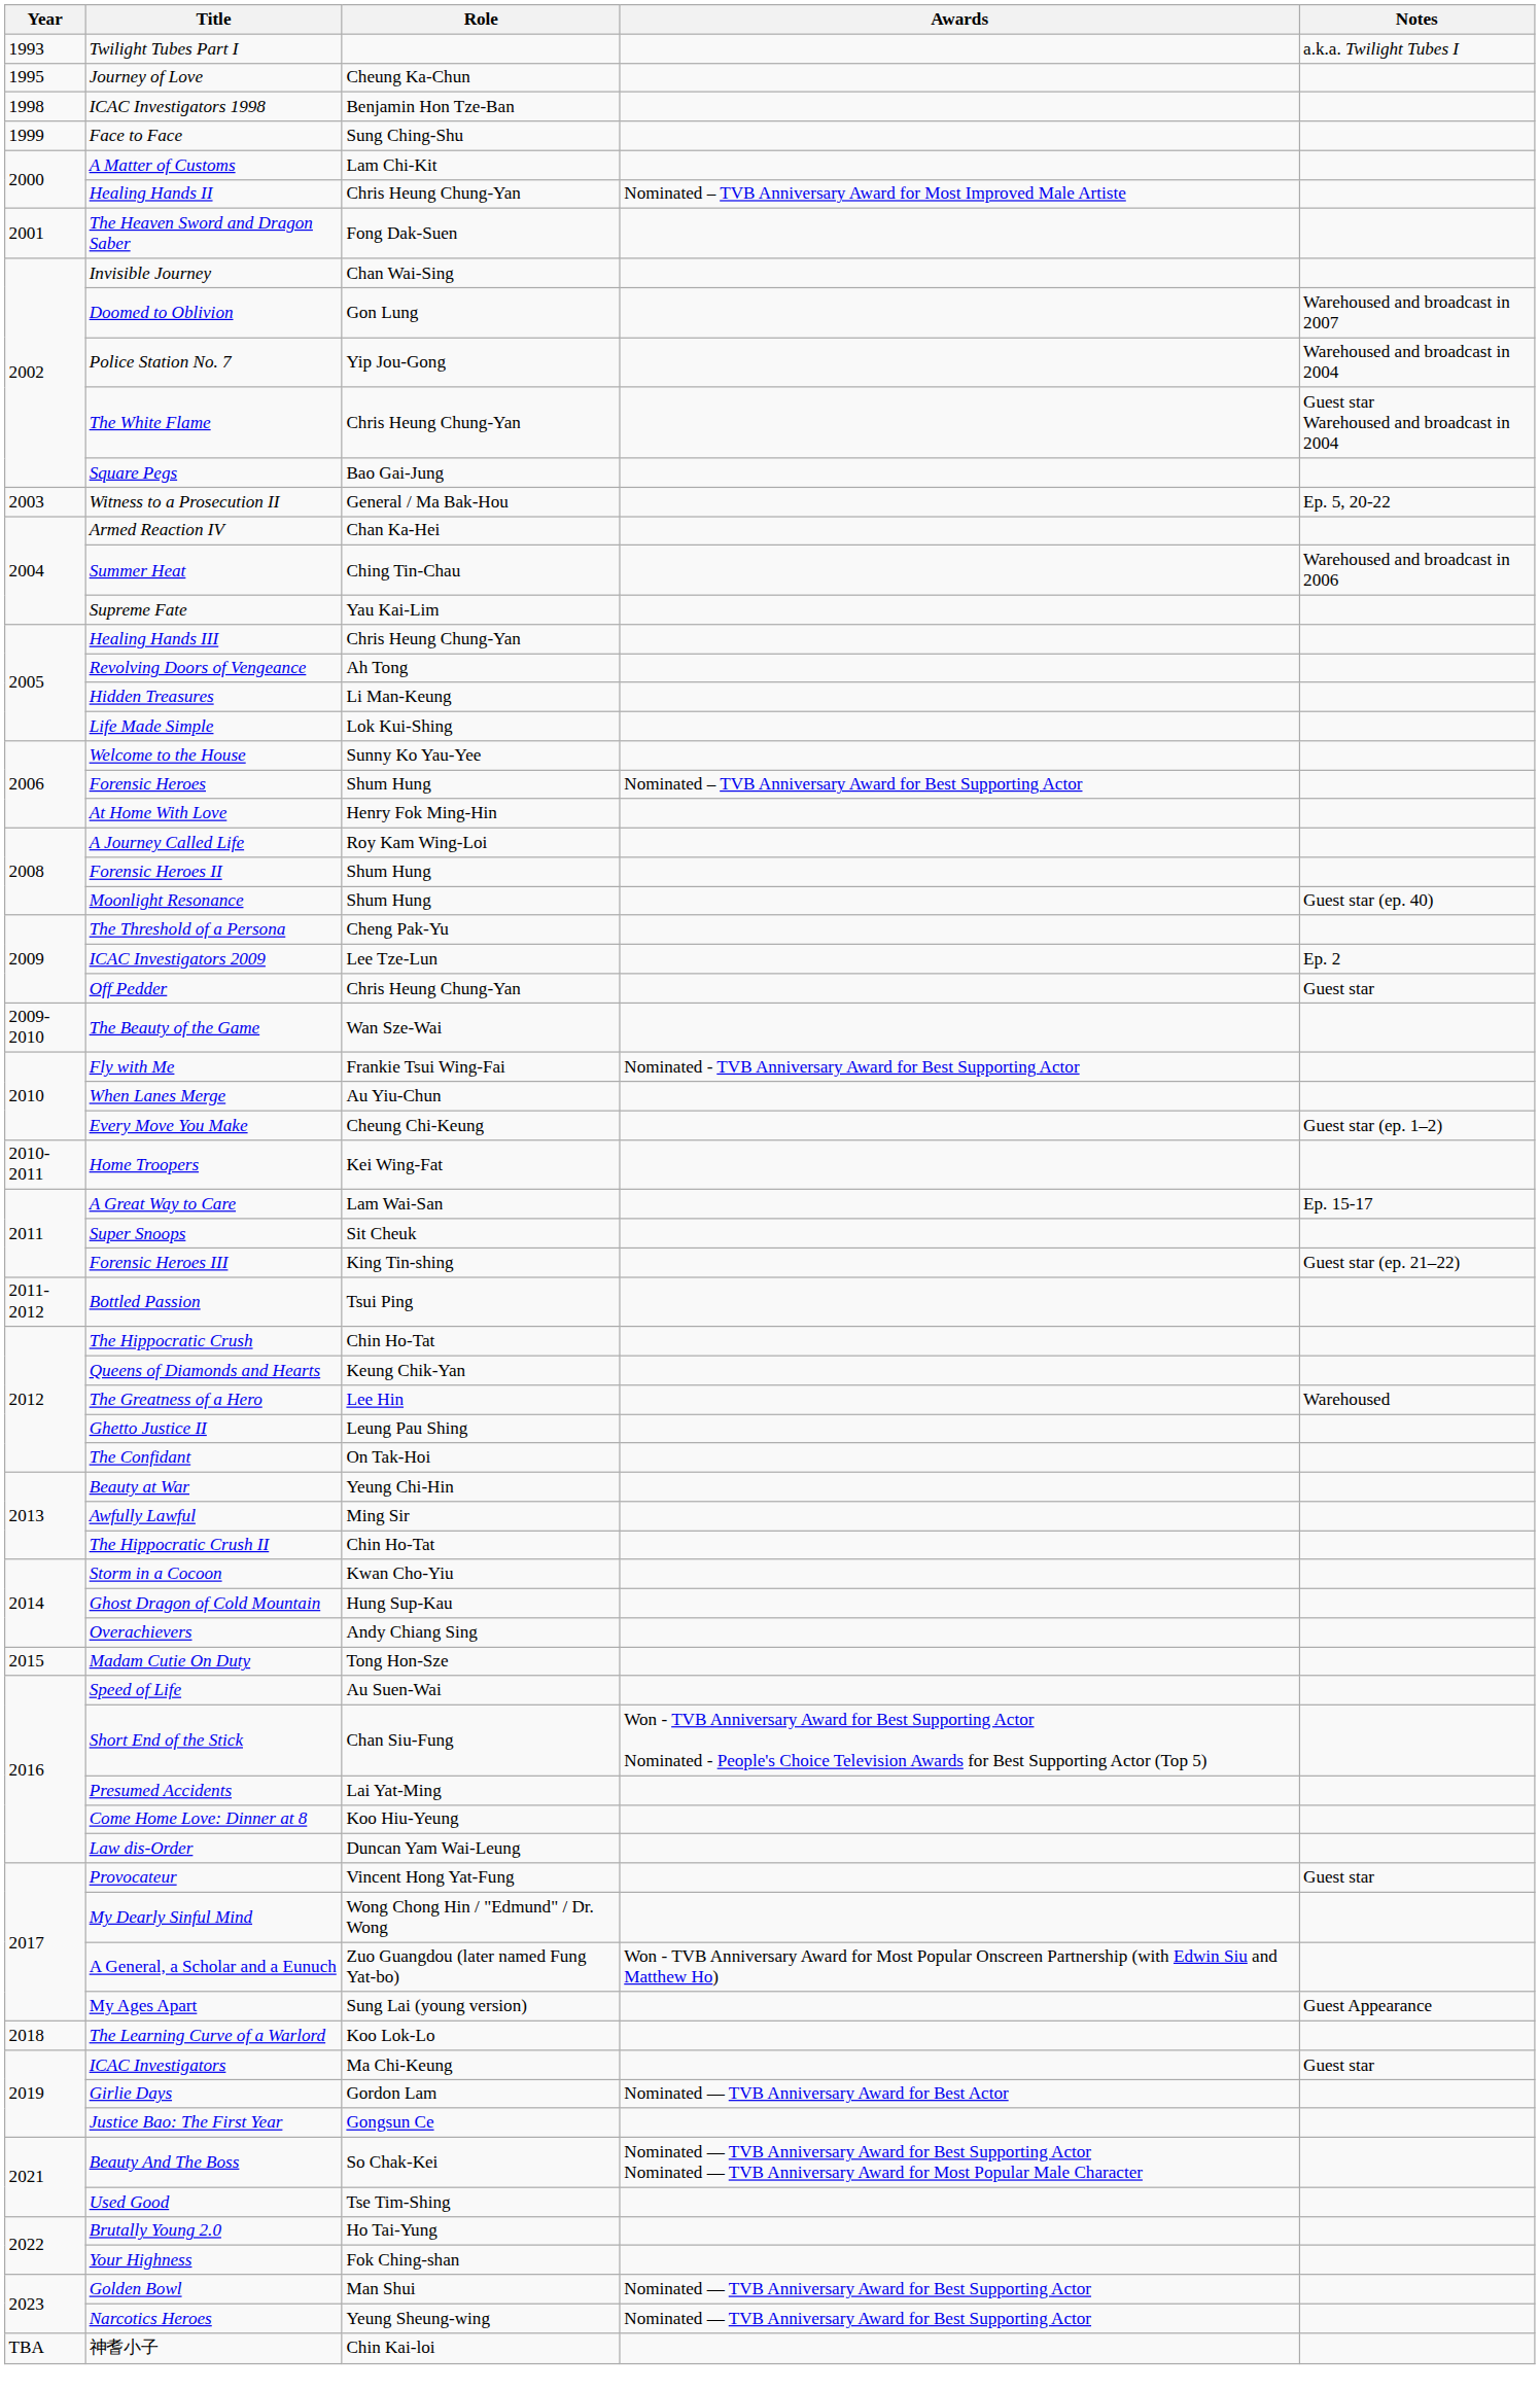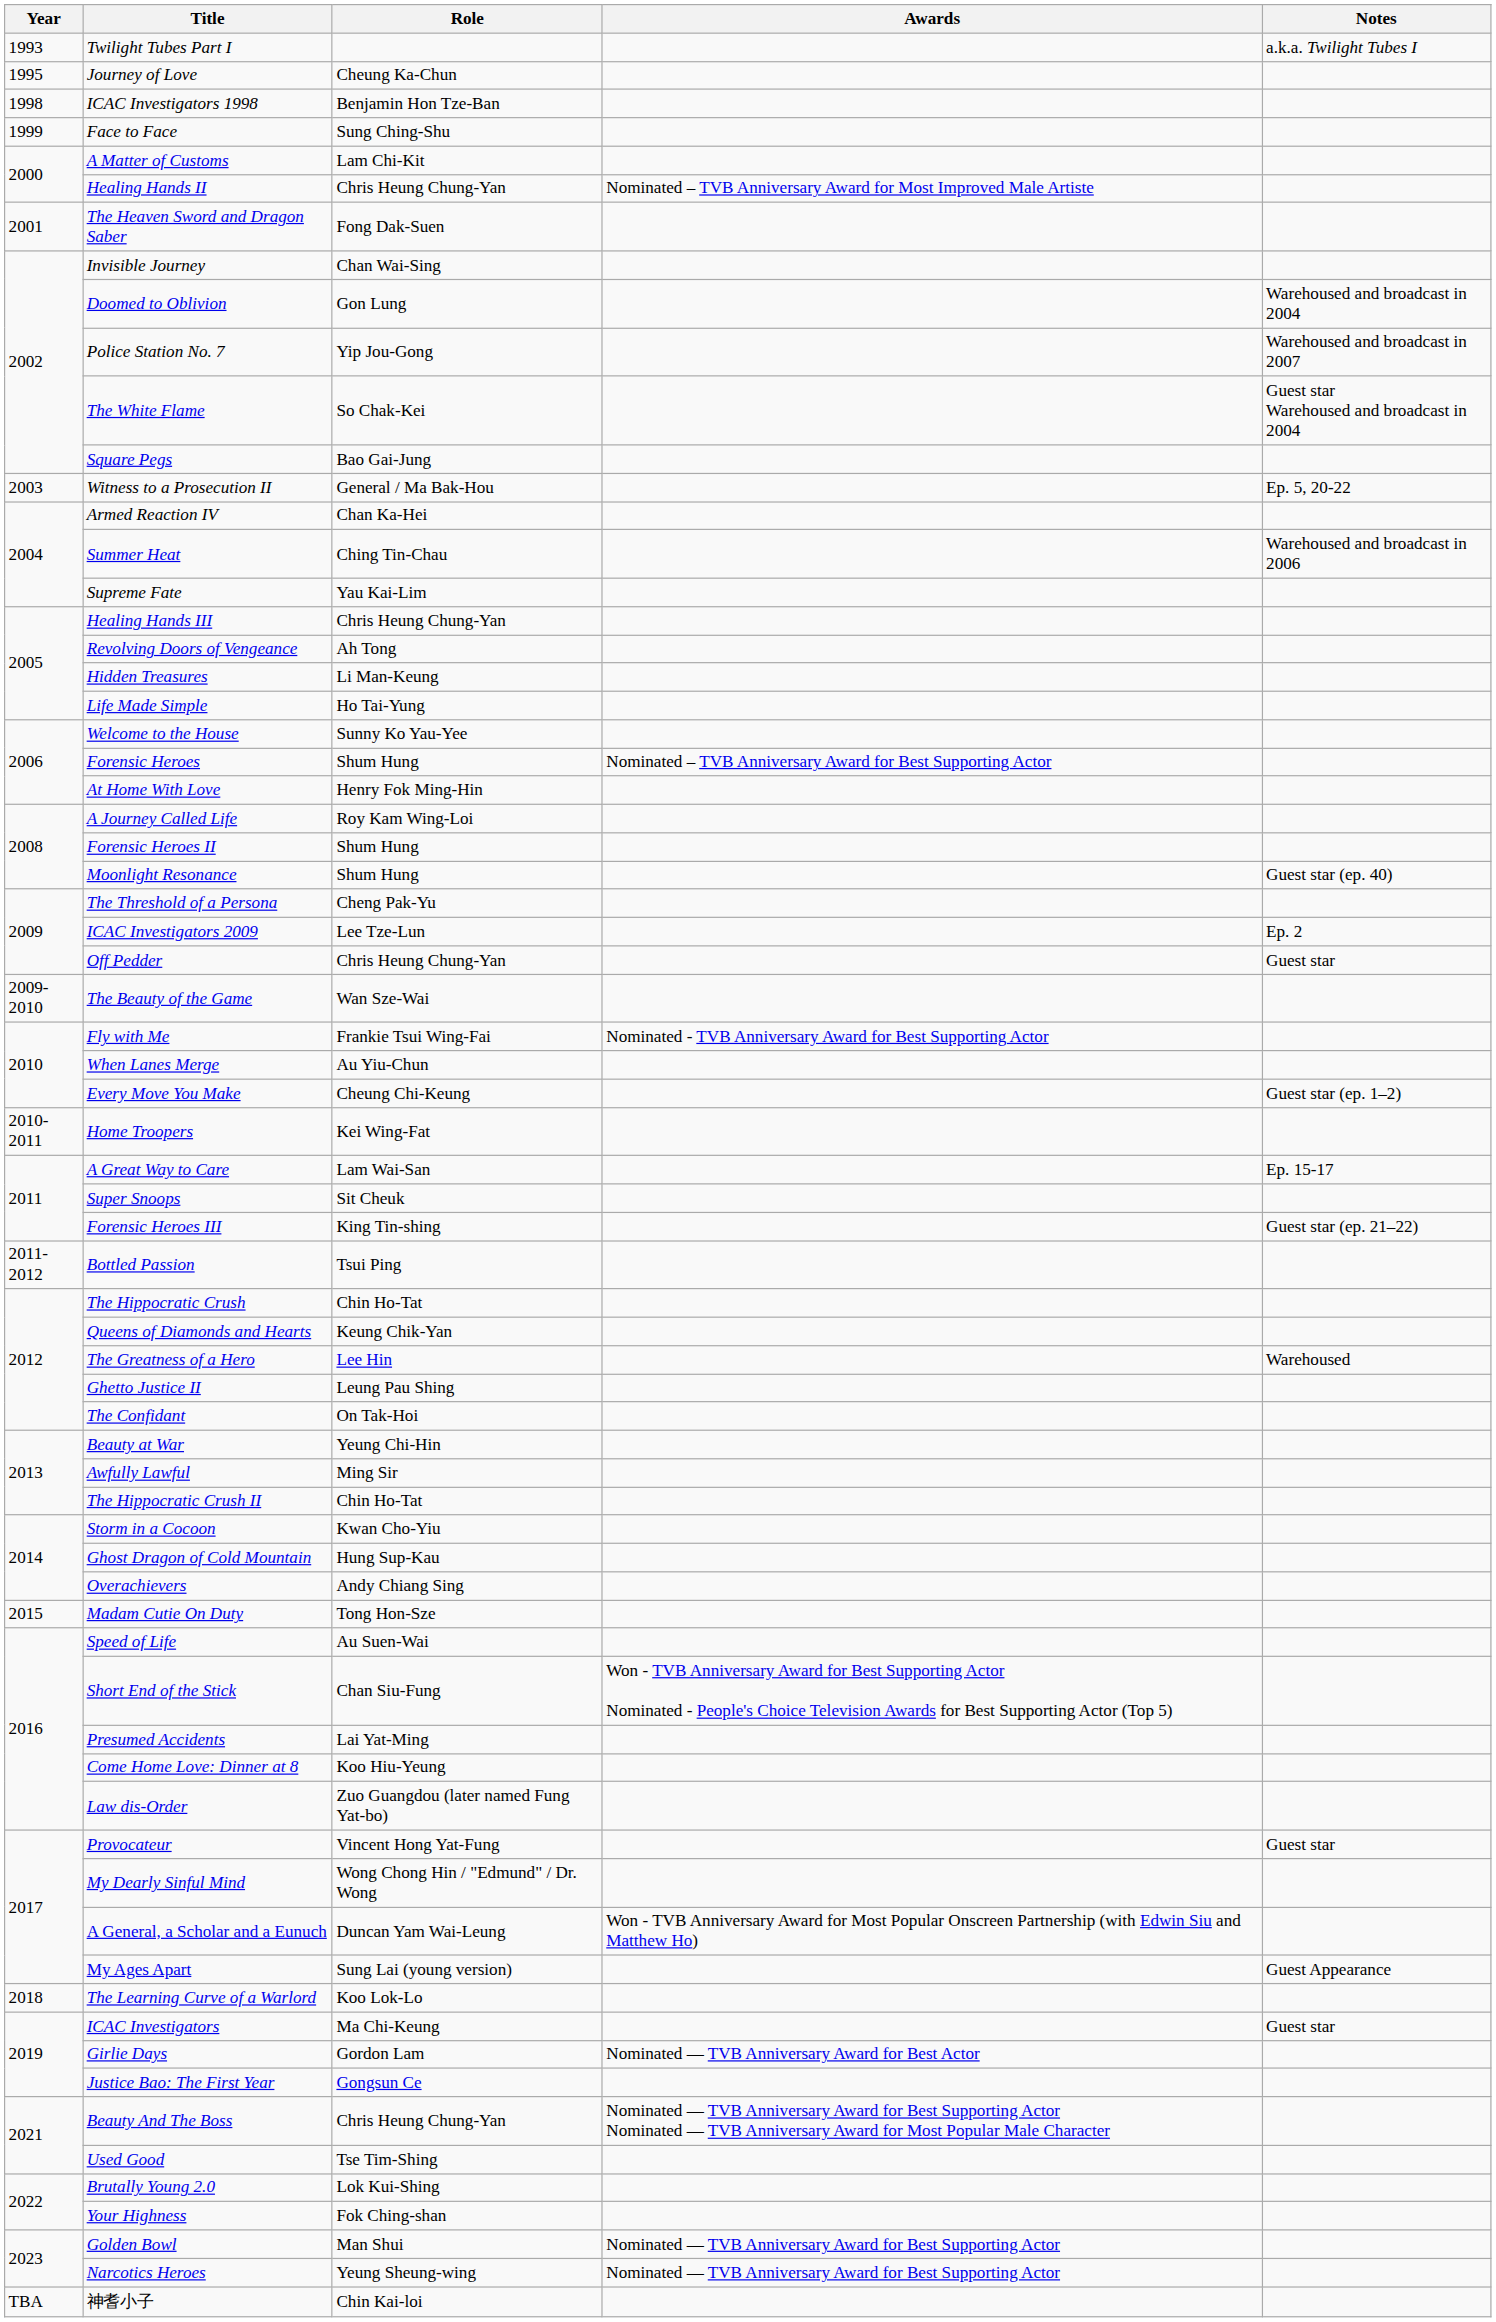 <table class="wikitable" style="font-size: 90%;">
 <tr>
 <th>Year</th>
 <th>Title</th>
 <th>Role</th>
 <th>Awards</th>
 <th>Notes</th>
 </tr>
 <tr>
 <td>1993</td>
 <td><em>Twilight Tubes Part I</em></td>
 <td></td>
 <td></td>
 <td>a.k.a. <em>Twilight Tubes I</em></td>
 </tr>
 <tr>
 <td>1995</td>
 <td><em>Journey of Love</em></td>
 <td>Cheung Ka-Chun</td>
 <td></td>
 <td></td>
 </tr>
 <tr>
 <td>1998</td>
 <td><em>ICAC Investigators 1998</em></td>
 <td>Benjamin Hon Tze-Ban</td>
 <td></td>
 <td></td>
 </tr>
 <tr>
 <td>1999</td>
 <td><em>Face to Face</em></td>
 <td>Sung Ching-Shu</td>
 <td></td>
 <td></td>
 </tr>
 <tr>
 <td rowspan=2>2000</td>
 <td><em><a href='#'>A Matter of Customs</a></em></td>
 <td>Lam Chi-Kit</td>
 <td></td>
 <td></td>
 </tr>
 <tr>
 <td><em><a href='#'>Healing Hands II</a></em></td>
 <td>Chris  Heung Chung-Yan</td>
 <td>Nominated – <a href='#'>TVB Anniversary Award for Most Improved Male Artiste</a></td>
 <td></td>
 </tr>
 <tr>
 <td>2001</td>
 <td><em><a href='#'>The Heaven Sword and Dragon Saber</a></em></td>
 <td>Fong Dak-Suen</td>
 <td></td>
 <td></td>
 </tr>
 <tr>
 <td rowspan=5>2002</td>
 <td><em>Invisible Journey</em></td>
 <td>Chan Wai-Sing</td>
 <td></td>
 <td></td>
 </tr>
 <tr>
 <td><em><a href='#'>Doomed to Oblivion</a></em></td>
 <td>Gon Lung</td>
 <td></td>
-<td>Warehoused and broadcast in 2007</td>
+<td>Warehoused and broadcast in 2004</td>
 </tr>
 <tr>
 <td><em>Police Station No. 7</em></td>
 <td>Yip Jou-Gong</td>
 <td></td>
-<td>Warehoused and broadcast in 2004</td>
+<td>Warehoused and broadcast in 2007</td>
 </tr>
 <tr>
 <td><em><a href='#'>The White Flame</a></em></td>
-<td>Chris Heung Chung-Yan</td>
+<td>So Chak-Kei</td>
 <td></td>
 <td>Guest star <br> Warehoused and broadcast in 2004</td>
 </tr>
 <tr>
 <td><em><a href='#'>Square Pegs</a></em></td>
 <td>Bao Gai-Jung</td>
 <td></td>
 <td></td>
 </tr>
 <tr>
 <td>2003</td>
 <td><em>Witness to a Prosecution II</em></td>
 <td>General / Ma Bak-Hou</td>
 <td></td>
 <td>Ep. 5, 20-22</td>
 </tr>
 <tr>
 <td rowspan=3>2004</td>
 <td><em>Armed Reaction IV</em></td>
 <td>Chan Ka-Hei</td>
 <td></td>
 <td></td>
 </tr>
 <tr>
 <td><em><a href='#'>Summer Heat</a></em></td>
 <td>Ching Tin-Chau</td>
 <td></td>
 <td>Warehoused and broadcast in 2006</td>
 </tr>
 <tr>
 <td><em>Supreme Fate</em></td>
 <td>Yau Kai-Lim</td>
 <td></td>
 <td></td>
 </tr>
 <tr>
 <td rowspan=4>2005</td>
 <td><em><a href='#'>Healing Hands III</a></em></td>
 <td>Chris Heung Chung-Yan</td>
 <td></td>
 <td></td>
 </tr>
 <tr>
 <td><em><a href='#'>Revolving Doors of Vengeance</a></em></td>
 <td>Ah Tong</td>
 <td></td>
 <td></td>
 </tr>
 <tr>
 <td><em><a href='#'>Hidden Treasures</a></em></td>
 <td>Li Man-Keung</td>
 <td></td>
 <td></td>
 </tr>
 <tr>
 <td><em><a href='#'>Life Made Simple</a></em></td>
-<td>Lok Kui-Shing</td>
+<td>Ho Tai-Yung</td>
 <td></td>
 <td></td>
 </tr>
 <tr>
 <td rowspan=3>2006</td>
 <td><em><a href='#'>Welcome to the House</a></em></td>
 <td>Sunny Ko Yau-Yee</td>
 <td></td>
 <td></td>
 </tr>
 <tr>
 <td><em><a href='#'>Forensic Heroes</a></em></td>
 <td>Shum Hung</td>
 <td>Nominated – <a href='#'>TVB Anniversary Award for Best Supporting Actor</a></td>
 <td></td>
 </tr>
 <tr>
 <td><em><a href='#'>At Home With Love</a></em></td>
 <td>Henry Fok Ming-Hin</td>
 <td></td>
 <td></td>
 </tr>
 <tr>
 <td rowspan=3>2008</td>
 <td><em><a href='#'>A Journey Called Life</a></em></td>
 <td>Roy Kam Wing-Loi</td>
 <td></td>
 <td></td>
 </tr>
 <tr>
 <td><em><a href='#'>Forensic Heroes II</a></em></td>
 <td>Shum Hung</td>
 <td></td>
 <td></td>
 </tr>
 <tr>
 <td><em><a href='#'>Moonlight Resonance</a></em></td>
 <td>Shum Hung</td>
 <td></td>
 <td>Guest star (ep. 40)</td>
 </tr>
 <tr>
 <td rowspan=3>2009</td>
 <td><em><a href='#'>The Threshold of a Persona</a></em></td>
 <td>Cheng Pak-Yu</td>
 <td></td>
 <td></td>
 </tr>
 <tr>
 <td><em><a href='#'>ICAC Investigators 2009</a></em></td>
 <td>Lee Tze-Lun</td>
 <td></td>
 <td>Ep. 2</td>
 </tr>
 <tr>
 <td><em><a href='#'>Off Pedder</a></em></td>
 <td>Chris Heung Chung-Yan</td>
 <td></td>
 <td>Guest star</td>
 </tr>
 <tr>
 <td>2009-2010</td>
 <td><em><a href='#'>The Beauty of the Game</a></em></td>
 <td>Wan Sze-Wai</td>
 <td></td>
 <td></td>
 </tr>
 <tr>
 <td rowspan=3>2010</td>
 <td><em><a href='#'>Fly with Me</a></em></td>
 <td>Frankie Tsui Wing-Fai</td>
 <td>Nominated - <a href='#'>TVB Anniversary Award for Best Supporting Actor</a></td>
 <td></td>
 </tr>
 <tr>
 <td><em><a href='#'>When Lanes Merge</a></em></td>
 <td>Au Yiu-Chun</td>
 <td></td>
 <td></td>
 </tr>
 <tr>
 <td><em><a href='#'>Every Move You Make</a></em></td>
 <td>Cheung Chi-Keung</td>
 <td></td>
 <td>Guest star (ep. 1–2)</td>
 </tr>
 <tr>
 <td>2010-2011</td>
 <td><em><a href='#'>Home Troopers</a></em></td>
 <td>Kei Wing-Fat</td>
 <td></td>
 <td></td>
 </tr>
 <tr>
 <td rowspan=3>2011</td>
 <td><em><a href='#'>A Great Way to Care</a></em></td>
 <td>Lam Wai-San</td>
 <td></td>
 <td>Ep. 15-17</td>
 </tr>
 <tr>
 <td><em><a href='#'>Super Snoops</a></em></td>
 <td>Sit Cheuk</td>
 <td></td>
 <td></td>
 </tr>
 <tr>
 <td><em><a href='#'>Forensic Heroes III</a></em></td>
 <td>King Tin-shing</td>
 <td></td>
 <td>Guest star (ep. 21–22)</td>
 </tr>
 <tr>
 <td>2011-2012</td>
 <td><em><a href='#'>Bottled Passion</a></em></td>
 <td>Tsui Ping</td>
 <td></td>
 <td></td>
 </tr>
 <tr>
 <td rowspan=5>2012</td>
 <td><em><a href='#'>The Hippocratic Crush</a></em></td>
 <td>Chin Ho-Tat</td>
 <td></td>
 <td></td>
 </tr>
 <tr>
 <td><em><a href='#'>Queens of Diamonds and Hearts</a></em></td>
 <td>Keung Chik-Yan</td>
 <td></td>
 <td></td>
 </tr>
 <tr>
 <td><em><a href='#'>The Greatness of a Hero</a></em></td>
 <td><a href='#'>Lee Hin</a></td>
 <td></td>
 <td>Warehoused</td>
 </tr>
 <tr>
 <td><em><a href='#'>Ghetto Justice II</a></em></td>
 <td>Leung Pau Shing</td>
 <td></td>
 <td></td>
 </tr>
 <tr>
 <td><em><a href='#'>The Confidant</a></em></td>
 <td>On Tak-Hoi</td>
 <td></td>
 <td></td>
 </tr>
 <tr>
 <td rowspan=3>2013</td>
 <td><em><a href='#'>Beauty at War</a></em></td>
 <td>Yeung Chi-Hin</td>
 <td></td>
 <td></td>
 </tr>
 <tr>
 <td><em><a href='#'>Awfully Lawful</a></em></td>
 <td>Ming Sir</td>
 <td></td>
 <td></td>
 </tr>
 <tr>
 <td><em><a href='#'>The Hippocratic Crush II</a></em></td>
 <td>Chin Ho-Tat</td>
 <td></td>
 <td></td>
 </tr>
 <tr>
 <td rowspan=3>2014</td>
 <td><em><a href='#'>Storm in a Cocoon</a></em></td>
 <td>Kwan Cho-Yiu</td>
 <td></td>
 <td></td>
 </tr>
 <tr>
 <td><em><a href='#'>Ghost Dragon of Cold Mountain</a></em></td>
 <td>Hung Sup-Kau</td>
 <td></td>
 <td></td>
 </tr>
 <tr>
 <td><em><a href='#'>Overachievers</a></em></td>
 <td>Andy Chiang Sing</td>
 <td></td>
 <td></td>
 </tr>
 <tr>
 <td>2015</td>
 <td><em><a href='#'>Madam Cutie On Duty</a></em></td>
 <td>Tong Hon-Sze</td>
 <td></td>
 <td></td>
 </tr>
 <tr>
 <td rowspan="5">2016</td>
 <td><em><a href='#'>Speed of Life</a></em></td>
 <td>Au Suen-Wai</td>
 <td></td>
 <td></td>
 </tr>
 <tr>
 <td><em><a href='#'>Short End of the Stick</a></em></td>
 <td>Chan Siu-Fung</td>
 <td>Won - <a href='#'>TVB Anniversary Award for Best Supporting Actor</a> <br> <br> Nominated - <a href='#'>People's Choice Television Awards</a> for Best Supporting Actor (Top 5)</td>
 <td></td>
 </tr>
 <tr>
 <td><em><a href='#'>Presumed Accidents</a></em></td>
 <td>Lai Yat-Ming</td>
 <td></td>
 <td></td>
 </tr>
 <tr>
 <td><em><a href='#'>Come Home Love: Dinner at 8</a></em></td>
 <td>Koo Hiu-Yeung</td>
 <td></td>
 <td></td>
 </tr>
 <tr>
 <td><em><a href='#'>Law dis-Order</a></em></td>
-<td>Duncan Yam Wai-Leung</td>
+<td>Zuo Guangdou (later named Fung Yat-bo)</td>
 <td></td>
 <td></td>
 </tr>
 <tr>
 <td rowspan="4">2017</td>
 <td><em><a href='#'>Provocateur</a></em></td>
 <td>Vincent Hong Yat-Fung</td>
 <td></td>
 <td>Guest star</td>
 </tr>
 <tr>
 <td><em><a href='#'>My Dearly Sinful Mind</a></em></td>
 <td>Wong Chong Hin / "Edmund" / Dr. Wong</td>
 <td></td>
 <td></td>
 </tr>
 <tr>
 <td><a href='#'>A General, a Scholar and a Eunuch</a></td>
-<td>Zuo Guangdou (later named Fung Yat-bo)</td>
+<td>Duncan Yam Wai-Leung</td>
 <td>Won - TVB Anniversary Award for Most Popular Onscreen Partnership (with <a href='#'>Edwin Siu</a> and <a href='#'>Matthew Ho</a>)</td>
 <td></td>
 </tr>
 <tr>
 <td><a href='#'>My Ages Apart</a></td>
 <td>Sung Lai (young version)</td>
 <td></td>
 <td>Guest Appearance</td>
 </tr>
 <tr>
 <td>2018</td>
 <td><em><a href='#'>The Learning Curve of a Warlord</a></em></td>
 <td>Koo Lok-Lo</td>
 <td></td>
 <td></td>
 </tr>
 <tr>
 <td rowspan=3>2019</td>
 <td><em><a href='#'>ICAC Investigators</a></em></td>
 <td>Ma Chi-Keung</td>
 <td></td>
 <td>Guest star</td>
 </tr>
 <tr>
 <td><em><a href='#'>Girlie Days</a></em></td>
 <td>Gordon Lam</td>
 <td>Nominated — <a href='#'>TVB Anniversary Award for Best Actor</a></td>
 <td></td>
 </tr>
 <tr>
 <td><em><a href='#'>Justice Bao: The First Year</a></em></td>
 <td><a href='#'>Gongsun Ce</a></td>
 <td></td>
 <td></td>
 </tr>
 <tr>
 <td rowspan=2>2021</td>
 <td><em><a href='#'>Beauty And The Boss</a></em></td>
-<td>So Chak-Kei</td>
+<td>Chris Heung Chung-Yan</td>
 <td>Nominated — <a href='#'>TVB Anniversary Award for Best Supporting Actor</a> <br> Nominated — <a href='#'>TVB Anniversary Award for Most Popular Male Character</a></td>
 <td></td>
 </tr>
 <tr>
 <td><em><a href='#'>Used Good</a></em></td>
 <td>Tse Tim-Shing</td>
 <td></td>
 <td></td>
 </tr>
 <tr>
 <td rowspan=2>2022</td>
 <td><em><a href='#'>Brutally Young 2.0</a></em></td>
-<td>Ho Tai-Yung</td>
+<td>Lok Kui-Shing</td>
 <td></td>
 <td></td>
 </tr>
 <tr>
 <td><em><a href='#'>Your Highness</a></em></td>
 <td>Fok Ching-shan</td>
 <td></td>
 <td></td>
 </tr>
 <tr>
 <td rowspan=2>2023</td>
 <td><em><a href='#'>Golden Bowl</a></em></td>
 <td>Man Shui</td>
 <td>Nominated — <a href='#'>TVB Anniversary Award for Best Supporting Actor</a></td>
 <td></td>
 </tr>
 <tr>
 <td><em><a href='#'>Narcotics Heroes</a></em></td>
 <td>Yeung Sheung-wing</td>
 <td>Nominated — <a href='#'>TVB Anniversary Award for Best Supporting Actor</a></td>
 <td></td>
 </tr>
 <tr>
 <td>TBA</td>
 <td>神耆小子</td>
 <td>Chin Kai-loi</td>
 <td></td>
 <td></td>
 </tr>
 </table>
